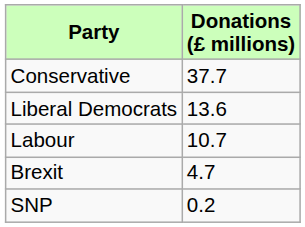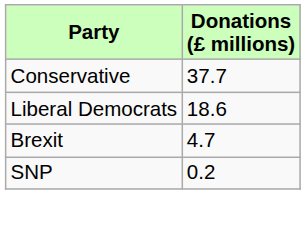 <table class="wikitable" style="margin:0 0 10px 20px ; float:right ; font-size:85% ; text-align:left ; ">
 <tr>
 <th style="background-color:#cfb">Party</th>
 <th style="background-color:#cfb">Donations<br>(£ millions)</th>
 </tr>
 <tr>
 <td>Conservative</td>
 <td>37.7</td>
 </tr>
 <tr>
 <td>Liberal Democrats</td>
-<td>13.6</td>
-</tr>
-<tr>
-<td>Labour</td>
-<td>10.7</td>
+<td>18.6</td>
 </tr>
 <tr>
 <td>Brexit</td>
 <td>4.7</td>
 </tr>
 <tr>
 <td>SNP</td>
 <td>0.2</td>
 </tr>
 </table>
